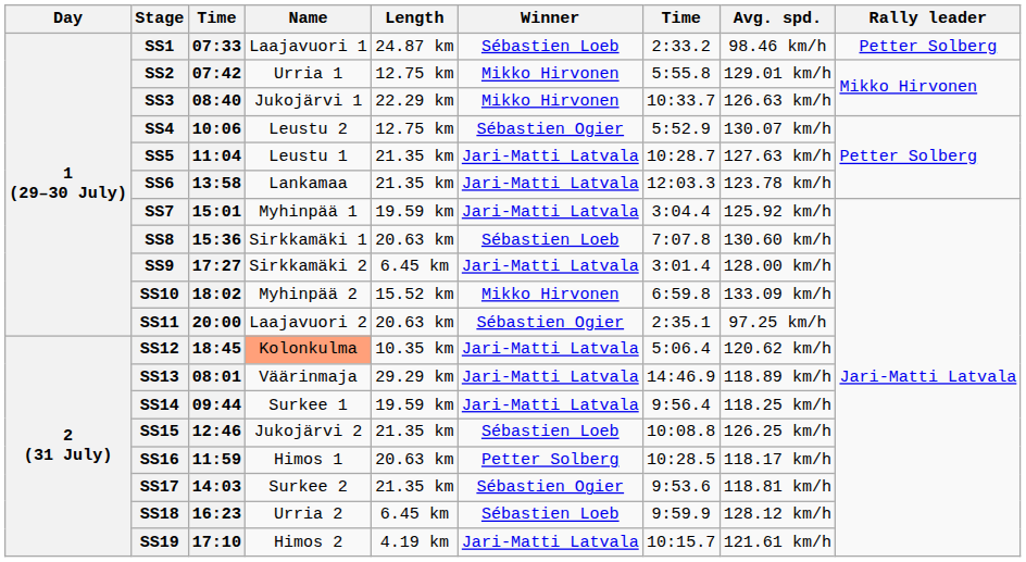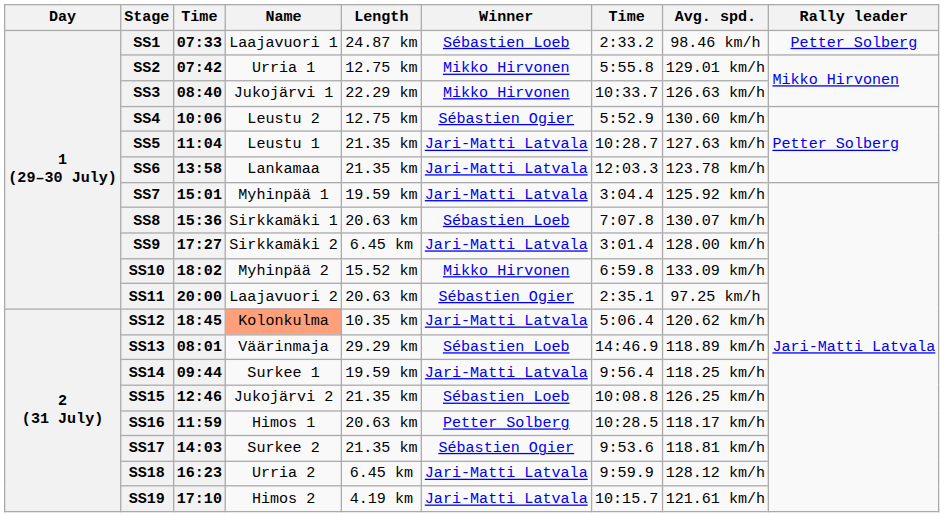 <table class="wikitable" style="text-align: center; font-size: 90%; max-width: 950px;">
 <tr>
 <th>Day</th>
 <th>Stage</th>
 <th>Time</th>
 <th>Name</th>
 <th>Length</th>
 <th>Winner</th>
 <th>Time</th>
 <th>Avg. spd.</th>
 <th>Rally leader</th>
 </tr>
 <tr>
 <th rowspan=11>1<br>(29–30 July)</th>
 <th>SS1</th>
 <th>07:33</th>
 <td> Laajavuori 1</td>
 <td>24.87 km</td>
 <td>  <a href='#'>Sébastien Loeb</a></td>
 <td>2:33.2</td>
 <td>98.46 km/h</td>
 <td>  <a href='#'>Petter Solberg</a></td>
 </tr>
 <tr>
 <th>SS2</th>
 <th>07:42</th>
 <td> Urria 1</td>
 <td>12.75 km</td>
 <td>  <a href='#'>Mikko Hirvonen</a></td>
 <td>5:55.8</td>
 <td>129.01 km/h</td>
 <td align=left rowspan=2> <a href='#'>Mikko Hirvonen</a></td>
 </tr>
 <tr>
 <th>SS3</th>
 <th>08:40</th>
 <td> Jukojärvi 1</td>
 <td>22.29 km</td>
 <td>  <a href='#'>Mikko Hirvonen</a></td>
 <td>10:33.7</td>
 <td>126.63 km/h</td>
 </tr>
 <tr>
 <th>SS4</th>
 <th>10:06</th>
 <td> Leustu 2</td>
 <td>12.75 km</td>
 <td>  <a href='#'>Sébastien Ogier</a></td>
 <td>5:52.9</td>
-<td>130.07 km/h</td>
+<td>130.60 km/h</td>
 <td align=left rowspan=3> <a href='#'>Petter Solberg</a></td>
 </tr>
 <tr>
 <th>SS5</th>
 <th>11:04</th>
 <td> Leustu 1</td>
 <td>21.35 km</td>
 <td>  <a href='#'>Jari-Matti Latvala</a></td>
 <td>10:28.7</td>
 <td>127.63 km/h</td>
 </tr>
 <tr>
 <th>SS6</th>
 <th>13:58</th>
 <td> Lankamaa</td>
 <td>21.35 km</td>
 <td>  <a href='#'>Jari-Matti Latvala</a></td>
 <td>12:03.3</td>
 <td>123.78 km/h</td>
 </tr>
 <tr>
 <th>SS7</th>
 <th>15:01</th>
 <td> Myhinpää 1</td>
 <td>19.59 km</td>
 <td>  <a href='#'>Jari-Matti Latvala</a></td>
 <td>3:04.4</td>
 <td>125.92 km/h</td>
 <td align=left rowspan=13> <a href='#'>Jari-Matti Latvala</a></td>
 </tr>
 <tr>
 <th>SS8</th>
 <th>15:36</th>
 <td> Sirkkamäki 1</td>
 <td>20.63 km</td>
 <td>  <a href='#'>Sébastien Loeb</a></td>
 <td>7:07.8</td>
-<td>130.60 km/h</td>
+<td>130.07 km/h</td>
 </tr>
 <tr>
 <th>SS9</th>
 <th>17:27</th>
 <td> Sirkkamäki 2</td>
 <td>6.45 km</td>
 <td>  <a href='#'>Jari-Matti Latvala</a></td>
 <td>3:01.4</td>
 <td>128.00 km/h</td>
 </tr>
 <tr>
 <th>SS10</th>
 <th>18:02</th>
 <td> Myhinpää 2</td>
 <td>15.52 km</td>
 <td>  <a href='#'>Mikko Hirvonen</a></td>
 <td>6:59.8</td>
 <td>133.09 km/h</td>
 </tr>
 <tr>
 <th>SS11</th>
 <th>20:00</th>
 <td> Laajavuori 2</td>
 <td>20.63 km</td>
 <td>  <a href='#'>Sébastien Ogier</a></td>
 <td>2:35.1</td>
 <td>97.25 km/h</td>
 </tr>
 <tr>
 <th rowspan=8>2<br>(31 July)</th>
 <th>SS12</th>
 <th>18:45</th>
 <td style="background: lightsalmon;"> Kolonkulma</td>
 <td>10.35 km</td>
 <td>  <a href='#'>Jari-Matti Latvala</a></td>
 <td>5:06.4</td>
 <td>120.62 km/h</td>
 </tr>
 <tr>
 <th>SS13</th>
 <th>08:01</th>
 <td> Väärinmaja</td>
 <td>29.29 km</td>
-<td>  <a href='#'>Jari-Matti Latvala</a></td>
+<td>  <a href='#'>Sébastien Loeb</a></td>
 <td>14:46.9</td>
 <td>118.89 km/h</td>
 </tr>
 <tr>
 <th>SS14</th>
 <th>09:44</th>
 <td> Surkee 1</td>
 <td>19.59 km</td>
 <td>  <a href='#'>Jari-Matti Latvala</a></td>
 <td>9:56.4</td>
 <td>118.25 km/h</td>
 </tr>
 <tr>
 <th>SS15</th>
 <th>12:46</th>
 <td> Jukojärvi 2</td>
 <td>21.35 km</td>
 <td>  <a href='#'>Sébastien Loeb</a></td>
 <td>10:08.8</td>
 <td>126.25 km/h</td>
 </tr>
 <tr>
 <th>SS16</th>
 <th>11:59</th>
 <td> Himos 1</td>
 <td>20.63 km</td>
 <td>  <a href='#'>Petter Solberg</a></td>
 <td>10:28.5</td>
 <td>118.17 km/h</td>
 </tr>
 <tr>
 <th>SS17</th>
 <th>14:03</th>
 <td> Surkee 2</td>
 <td>21.35 km</td>
 <td>  <a href='#'>Sébastien Ogier</a></td>
 <td>9:53.6</td>
 <td>118.81 km/h</td>
 </tr>
 <tr>
 <th>SS18</th>
 <th>16:23</th>
 <td> Urria 2</td>
 <td>6.45 km</td>
-<td>  <a href='#'>Sébastien Loeb</a></td>
+<td>  <a href='#'>Jari-Matti Latvala</a></td>
 <td>9:59.9</td>
 <td>128.12 km/h</td>
 </tr>
 <tr>
 <th>SS19</th>
 <th>17:10</th>
 <td> Himos 2</td>
 <td>4.19 km</td>
 <td>  <a href='#'>Jari-Matti Latvala</a></td>
 <td>10:15.7</td>
 <td>121.61 km/h</td>
 </tr>
 </table>
